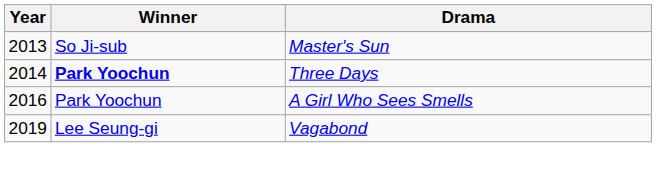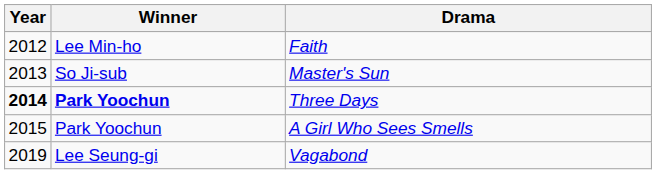 <table class="wikitable" style="width:600px">
 <tr>
 <th width=10>Year</th>
 <th>Winner</th>
 <th>Drama</th>
 </tr>
 <tr>
+<td>2012</td>
+<td><a href='#'>Lee Min-ho</a></td>
+<td><em><a href='#'>Faith</a></em></td>
+</tr>
+<tr>
 <td>2013</td>
 <td><a href='#'>So Ji-sub</a></td>
 <td><em><a href='#'>Master's Sun</a></em></td>
 </tr>
 <tr>
-<td>2014</td>
+<td><strong>2014</strong></td>
 <td><strong><a href='#'>Park Yoochun</a></strong></td>
 <td><em><a href='#'>Three Days</a></em></td>
 </tr>
 <tr>
-<td>2016</td>
+<td>2015</td>
 <td><a href='#'>Park Yoochun</a></td>
 <td><em><a href='#'>A Girl Who Sees Smells</a></em></td>
 </tr>
 <tr>
 <td>2019</td>
 <td><a href='#'>Lee Seung-gi</a></td>
 <td><em><a href='#'>Vagabond</a></em></td>
 </tr>
 </table>
